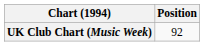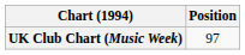 <table class="wikitable sortable plainrowheaders" style="text-align:center">
 <tr>
 <th>Chart (1994)</th>
 <th>Position</th>
 </tr>
 <tr>
 <th scope="row">UK Club Chart (<em>Music Week</em>)</th>
-<td>92</td>
+<td>97</td>
 </tr>
 </table>
